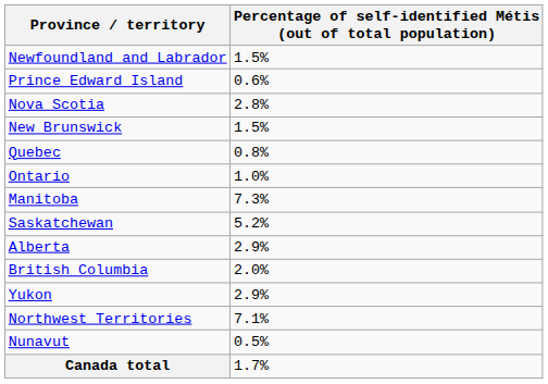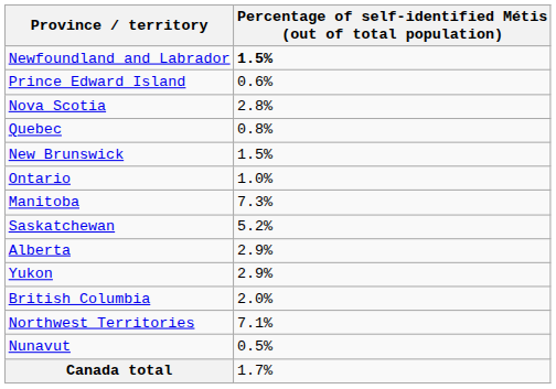 <table class="wikitable sortable collapsible">
 <tr>
 <th scope="col">Province / territory</th>
 <th scope="col">Percentage of self-identified Métis<br>(out of total population)</th>
 </tr>
 <tr>
 <td scope="row"><a href='#'>Newfoundland and Labrador</a></td>
-<td>1.5%</td>
+<td><strong>1.5%</strong></td>
 </tr>
 <tr>
 <td scope="row"><a href='#'>Prince Edward Island</a></td>
 <td>0.6%</td>
 </tr>
 <tr>
 <td scope="row"><a href='#'>Nova Scotia</a></td>
 <td>2.8%</td>
 </tr>
 <tr>
+<td scope="row"><a href='#'>Quebec</a></td>
+<td>0.8%</td>
+</tr>
+<tr>
 <td scope="row"><a href='#'>New Brunswick</a></td>
 <td>1.5%</td>
-</tr>
-<tr>
-<td scope="row"><a href='#'>Quebec</a></td>
-<td>0.8%</td>
 </tr>
 <tr>
 <td scope="row"><a href='#'>Ontario</a></td>
 <td>1.0%</td>
 </tr>
 <tr>
 <td scope="row"><a href='#'>Manitoba</a></td>
 <td>7.3%</td>
 </tr>
 <tr>
 <td scope="row"><a href='#'>Saskatchewan</a></td>
 <td>5.2%</td>
 </tr>
 <tr>
 <td scope="row"><a href='#'>Alberta</a></td>
 <td>2.9%</td>
 </tr>
 <tr>
+<td scope="row"><a href='#'>Yukon</a></td>
+<td>2.9%</td>
+</tr>
+<tr>
 <td scope="row"><a href='#'>British Columbia</a></td>
 <td>2.0%</td>
-</tr>
-<tr>
-<td scope="row"><a href='#'>Yukon</a></td>
-<td>2.9%</td>
 </tr>
 <tr>
 <td scope="row"><a href='#'>Northwest Territories</a></td>
 <td>7.1%</td>
 </tr>
 <tr>
 <td scope="row"><a href='#'>Nunavut</a></td>
 <td>0.5%</td>
 </tr>
 <tr>
 <th scope="row">Canada total</th>
 <td>1.7%</td>
 </tr>
 </table>
